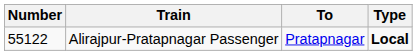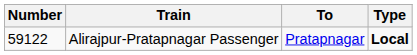 <table class="wikitable sortable">
 <tr>
 <th>Number</th>
 <th>Train</th>
 <th>To</th>
 <th>Type</th>
 </tr>
 <tr>
-<td>55122</td>
+<td>59122</td>
 <td>Alirajpur-Pratapnagar Passenger</td>
 <td><a href='#'>Pratapnagar</a></td>
 <td><strong>Local</strong></td>
 </tr>
 </table>
